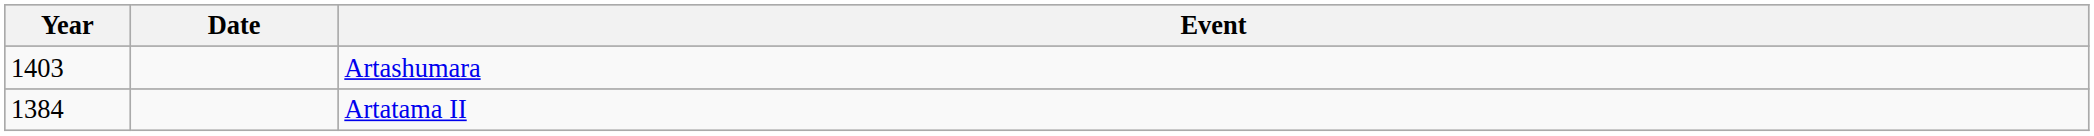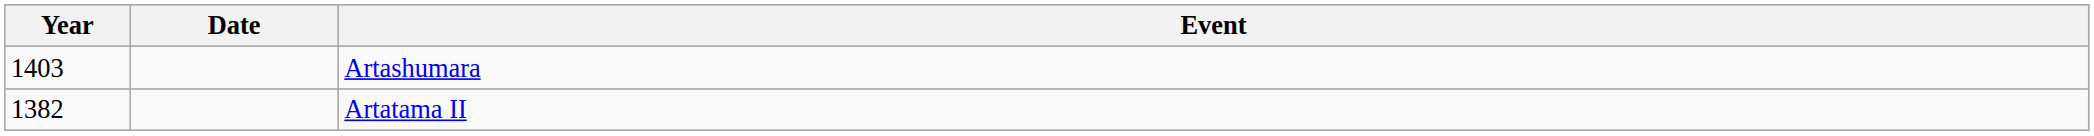 <table class="wikitable" width="100%">
 <tr>
 <th style="width:6%">Year</th>
 <th style="width:10%">Date</th>
 <th>Event</th>
 </tr>
 <tr>
 <td>1403</td>
 <td></td>
 <td><a href='#'>Artashumara</a></td>
 </tr>
 <tr>
-<td>1384</td>
+<td>1382</td>
 <td></td>
 <td><a href='#'>Artatama II</a></td>
 </tr>
 </table>
